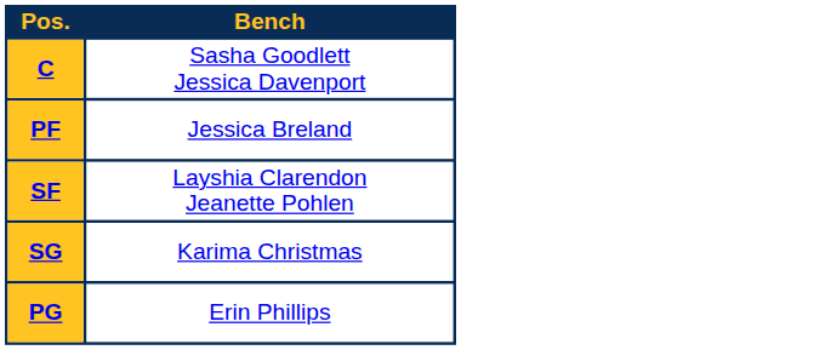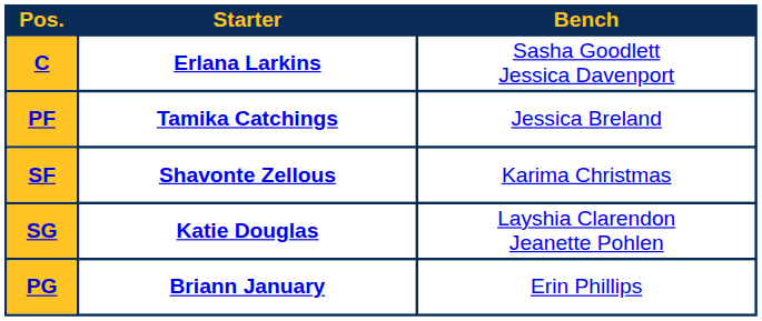 <table style="text-align: center; background:#092C57; color:#FFC322">
 <tr>
 <th width="50">Pos.</th>
+<th width="250">Starter</th>
 <th width="250">Bench</th>
 </tr>
 <tr style="height:40px; background:white; color:#092C57">
 <th style="background:#FFC322"><a href='#'><span>C</span></a></th>
+<td><strong><a href='#'>Erlana Larkins</a></strong></td>
 <td><a href='#'>Sasha Goodlett</a><br><a href='#'>Jessica Davenport</a> </td>
 </tr>
 <tr style="height:40px; background:white; color:#092C57">
 <th style="background:#FFC322"><a href='#'><span>PF</span></a></th>
+<td><strong><a href='#'>Tamika Catchings</a></strong></td>
 <td><a href='#'>Jessica Breland</a></td>
 </tr>
 <tr style="height:40px; background:white; color:#092C57">
 <th style="background:#FFC322"><a href='#'><span>SF</span></a></th>
+<td><strong><a href='#'>Shavonte Zellous</a></strong></td>
+<td><a href='#'>Karima Christmas</a></td>
+</tr>
+<tr style="height:40px; background:white; color:#092C57">
+<th style="background:#FFC322"><a href='#'><span>SG</span></a></th>
+<td><strong><a href='#'>Katie Douglas</a></strong></td>
 <td><a href='#'>Layshia Clarendon</a><br><a href='#'>Jeanette Pohlen</a> </td>
 </tr>
 <tr style="height:40px; background:white; color:#092C57">
-<th style="background:#FFC322"><a href='#'><span>SG</span></a></th>
-<td><a href='#'>Karima Christmas</a></td>
-</tr>
-<tr style="height:40px; background:white; color:#092C57">
 <th style="background:#FFC322"><a href='#'><span>PG</span></a></th>
+<td><strong><a href='#'>Briann January</a></strong></td>
 <td><a href='#'>Erin Phillips</a> </td>
 </tr>
 </table>
